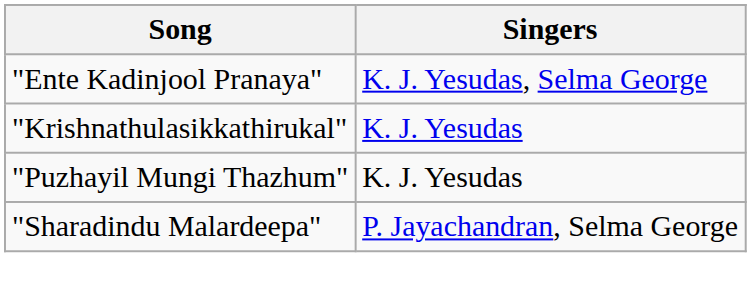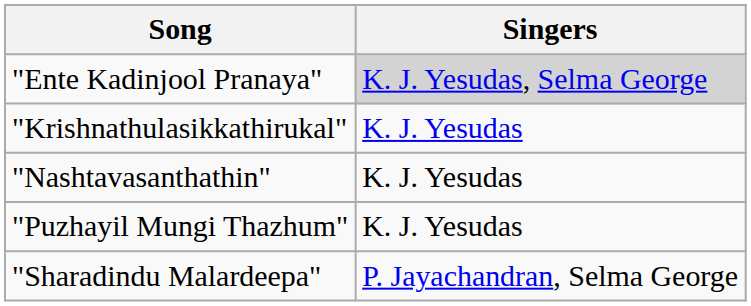 <table class="wikitable" style="font-size:95%;">
 <tr>
 <th>Song</th>
 <th>Singers</th>
 </tr>
 <tr>
 <td>"Ente Kadinjool Pranaya"</td>
-<td><a href='#'>K. J. Yesudas</a>, <a href='#'>Selma George</a></td>
+<td style="background: lightgrey;"><a href='#'>K. J. Yesudas</a>, <a href='#'>Selma George</a></td>
 </tr>
 <tr>
 <td>"Krishnathulasikkathirukal"</td>
 <td><a href='#'>K. J. Yesudas</a></td>
+</tr>
+<tr>
+<td>"Nashtavasanthathin"</td>
+<td>K. J. Yesudas</td>
 </tr>
 <tr>
 <td>"Puzhayil Mungi Thazhum"</td>
 <td>K. J. Yesudas</td>
 </tr>
 <tr>
 <td>"Sharadindu Malardeepa"</td>
 <td><a href='#'>P. Jayachandran</a>, Selma George</td>
 </tr>
 </table>
